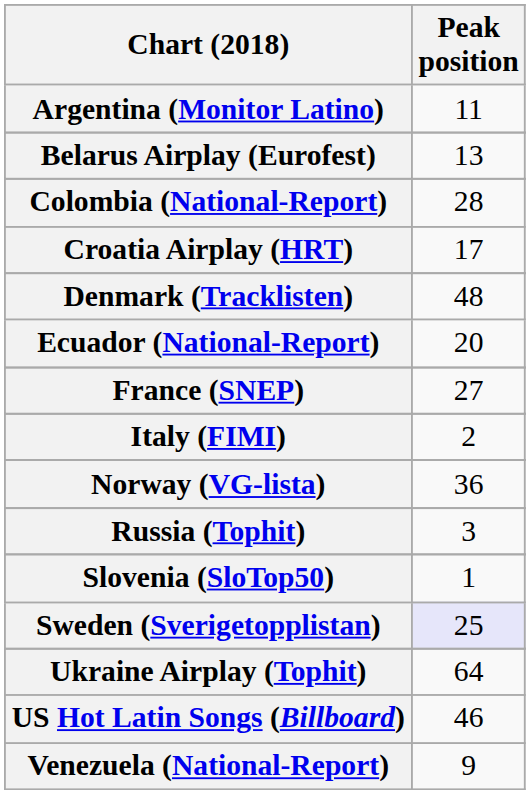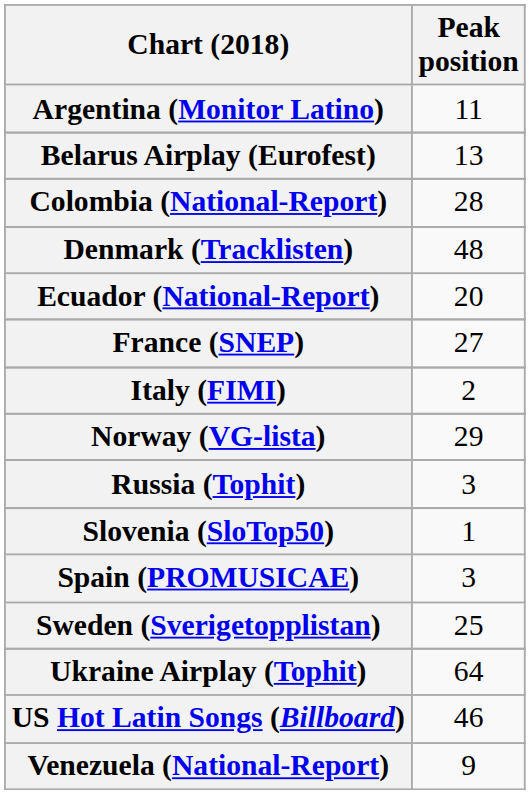 <table class="wikitable sortable plainrowheaders" style="text-align:center">
 <tr>
 <th scope="col">Chart (2018)</th>
 <th scope="col">Peak<br>position</th>
 </tr>
 <tr>
 <th scope="row">Argentina (<a href='#'>Monitor Latino</a>)</th>
 <td>11</td>
 </tr>
 <tr>
 </tr>
 <tr>
 <th scope="row">Belarus Airplay (Eurofest)</th>
 <td>13</td>
 </tr>
 <tr>
 </tr>
 <tr>
 </tr>
 <tr>
 <th scope="row">Colombia (<a href='#'>National-Report</a>)</th>
 <td>28</td>
-</tr>
-<tr>
-<th scope="row">Croatia Airplay (<a href='#'>HRT</a>)</th>
-<td>17</td>
 </tr>
 <tr>
 </tr>
 <tr>
 </tr>
 <tr>
 <th scope="row">Denmark (<a href='#'>Tracklisten</a>)</th>
 <td>48</td>
 </tr>
 <tr>
 <th scope="row">Ecuador (<a href='#'>National-Report</a>)</th>
 <td>20</td>
 </tr>
 <tr>
 </tr>
 <tr>
 <th scope="row">France (<a href='#'>SNEP</a>)</th>
 <td>27</td>
 </tr>
 <tr>
 </tr>
 <tr>
 </tr>
 <tr>
 </tr>
 <tr>
 </tr>
 <tr>
 </tr>
 <tr>
 <th scope="row">Italy (<a href='#'>FIMI</a>)</th>
 <td>2</td>
 </tr>
 <tr>
 </tr>
 <tr>
 </tr>
 <tr>
 <th scope="row">Norway (<a href='#'>VG-lista</a>)</th>
-<td>36</td>
+<td>29</td>
 </tr>
 <tr>
 </tr>
 <tr>
 </tr>
 <tr>
 <th scope="row">Russia (<a href='#'>Tophit</a>)</th>
 <td>3</td>
 </tr>
 <tr>
 </tr>
 <tr>
 </tr>
 <tr>
 <th scope="row">Slovenia (<a href='#'>SloTop50</a>)</th>
 <td>1</td>
 </tr>
 <tr>
+<th scope="row">Spain (<a href='#'>PROMUSICAE</a>)</th>
+<td>3</td>
+</tr>
+<tr>
 <th scope="row">Sweden (<a href='#'>Sverigetopplistan</a>)</th>
-<td style="background: lavender;">25</td>
+<td>25</td>
 </tr>
 <tr>
 </tr>
 <tr>
 </tr>
 <tr>
 <th scope="row">Ukraine Airplay (<a href='#'>Tophit</a>)</th>
 <td>64</td>
 </tr>
 <tr>
 <th scope="row">US <a href='#'>Hot Latin Songs</a> (<em><a href='#'>Billboard</a></em>)</th>
 <td style="text-align:center;">46</td>
 </tr>
 <tr>
 <th scope="row">Venezuela (<a href='#'>National-Report</a>)</th>
 <td>9</td>
 </tr>
 </table>
